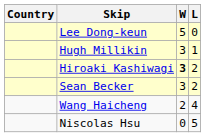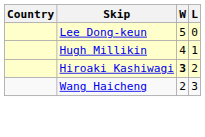 <table class="wikitable">
 <tr>
 <th>Country</th>
 <th>Skip</th>
 <th>W</th>
 <th>L</th>
 </tr>
 <tr bgcolor=#ffffcc>
 <td></td>
 <td><a href='#'>Lee Dong-keun</a></td>
 <td>5</td>
 <td>0</td>
 </tr>
 <tr bgcolor=#ffffcc>
 <td></td>
 <td><a href='#'>Hugh Millikin</a></td>
-<td>3</td>
+<td>4</td>
 <td>1</td>
 </tr>
 <tr bgcolor=#ffffcc>
 <td></td>
 <td><a href='#'>Hiroaki Kashiwagi</a></td>
 <td><strong>3</strong></td>
 <td>2</td>
 </tr>
-<tr bgcolor=#ffffcc>
-<td></td>
-<td><a href='#'>Sean Becker</a></td>
-<td>3</td>
-<td>2</td>
-</tr>
 <tr>
 <td></td>
 <td><a href='#'>Wang Haicheng</a></td>
 <td>2</td>
-<td>4</td>
-</tr>
-<tr>
-<td></td>
-<td>Niscolas Hsu</td>
-<td>0</td>
-<td>5</td>
+<td>3</td>
 </tr>
 </table>
